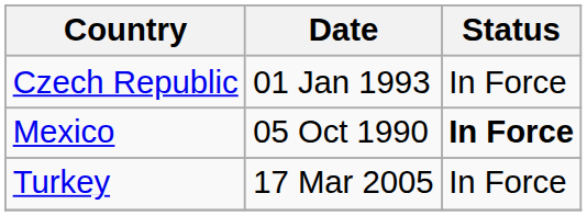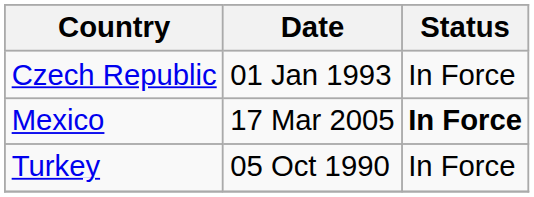 <table class = "wikitable">
 <tr>
 <th>Country</th>
 <th>Date</th>
 <th>Status</th>
 </tr>
 <tr>
 <td><a href='#'>Czech Republic</a></td>
 <td>01 Jan 1993</td>
 <td>In Force</td>
 </tr>
 <tr>
 <td><a href='#'>Mexico</a></td>
-<td>05 Oct 1990</td>
+<td>17 Mar 2005</td>
 <td><strong>In Force</strong></td>
 </tr>
 <tr>
 <td><a href='#'>Turkey</a></td>
-<td>17 Mar 2005</td>
+<td>05 Oct 1990</td>
 <td>In Force</td>
 </tr>
 <tr>
 </tr>
 </table>
